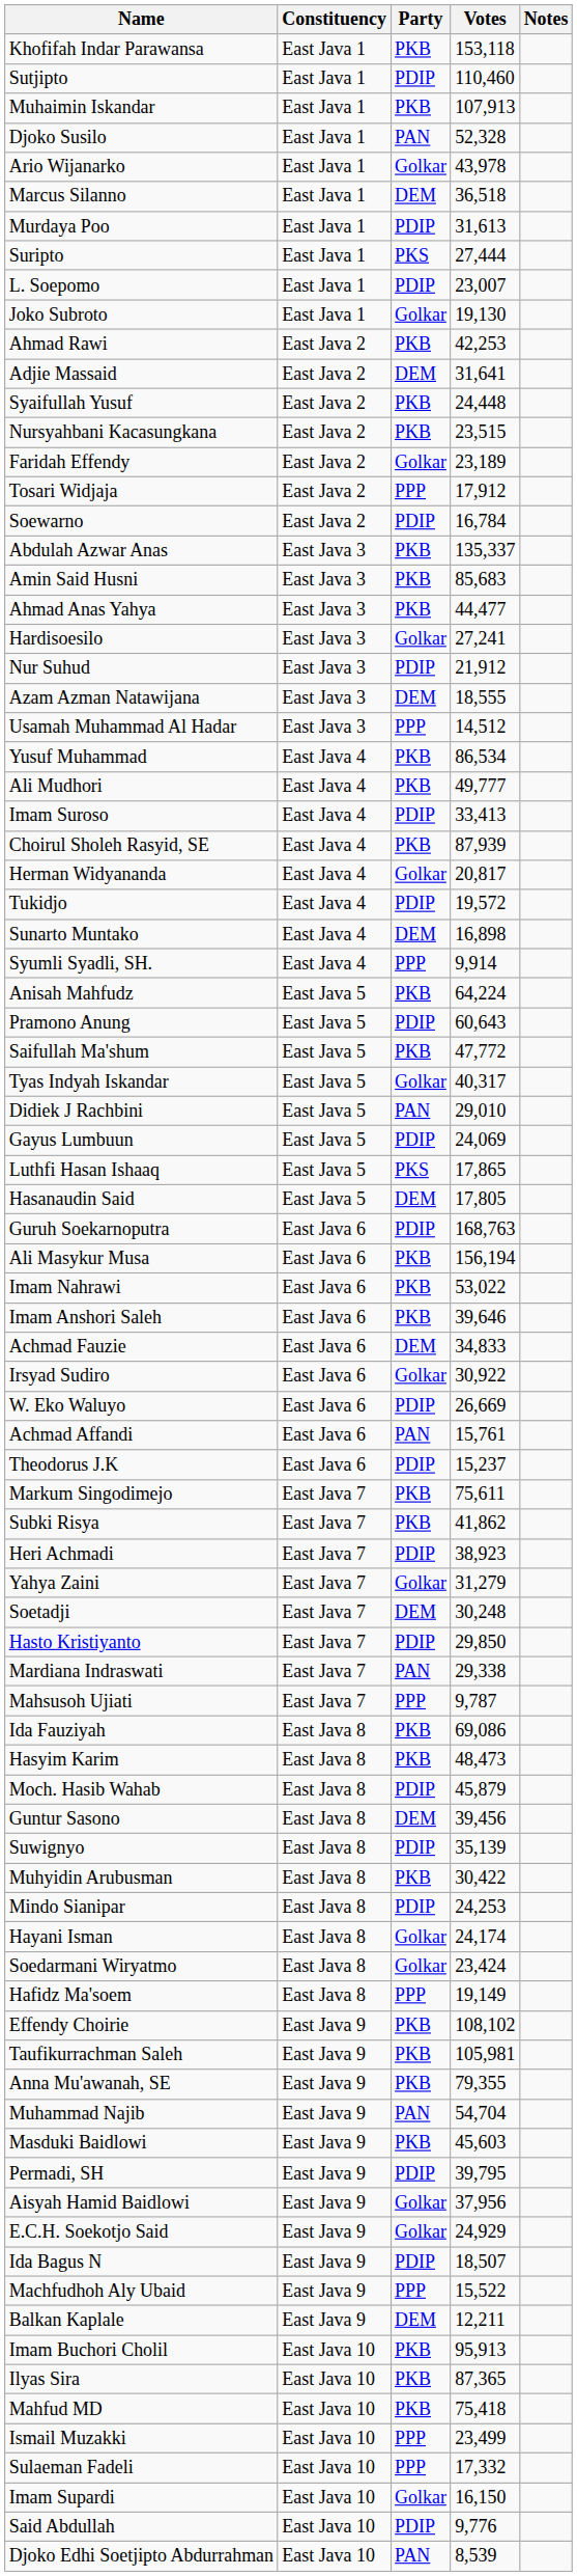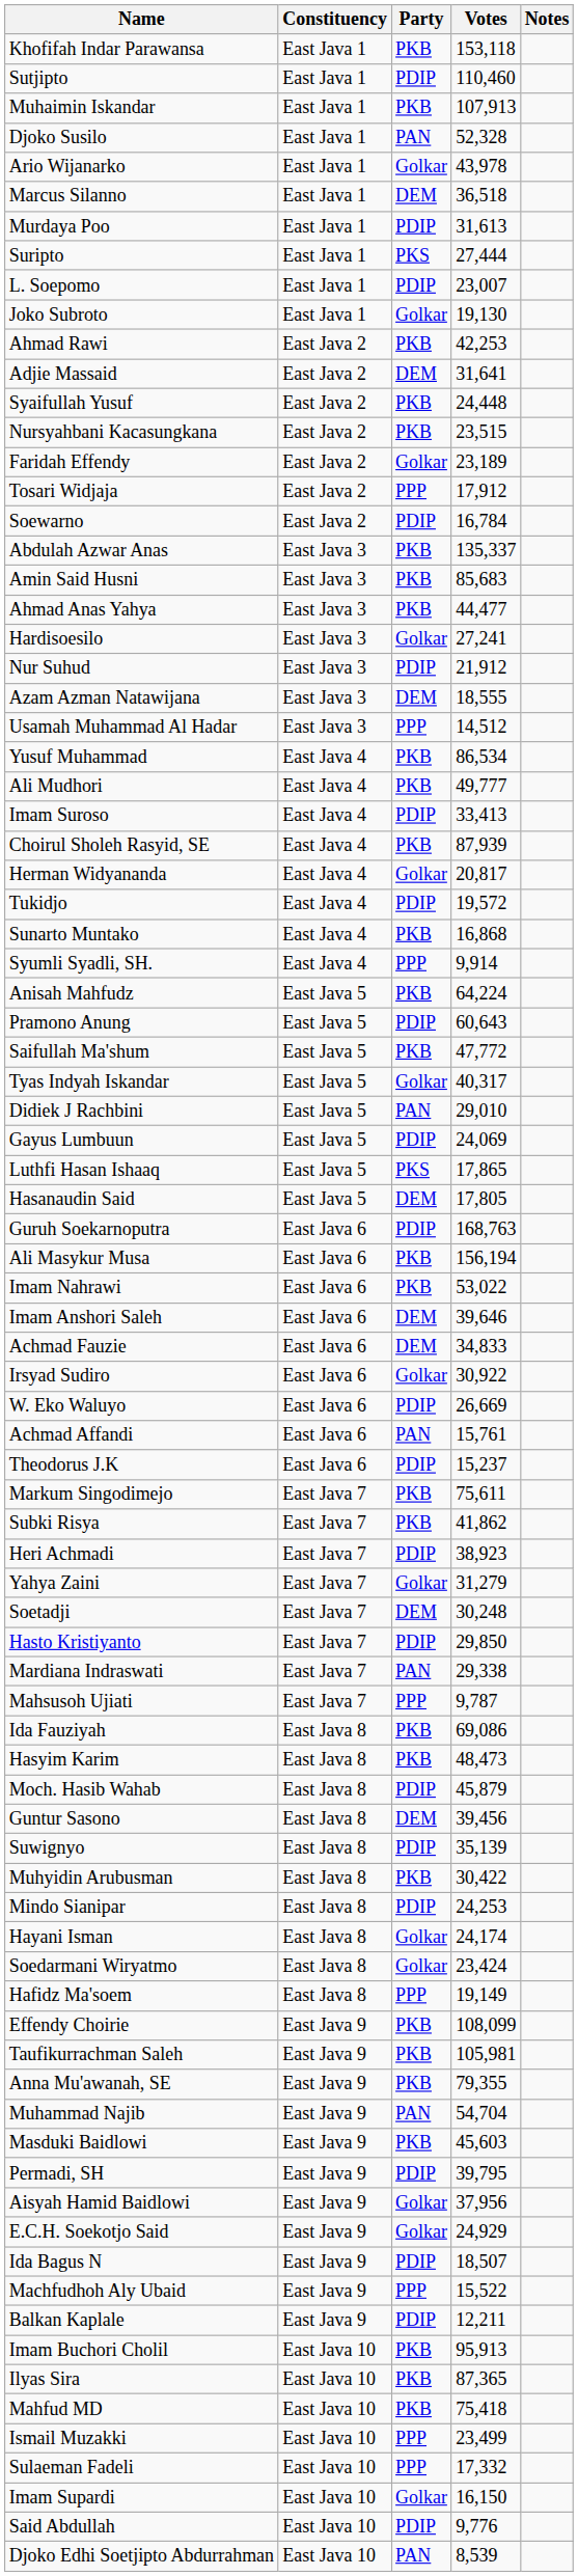 <table class="wikitable sortable">
 <tr>
 <th>Name</th>
 <th>Constituency</th>
 <th>Party</th>
 <th>Votes</th>
 <th>Notes</th>
 </tr>
 <tr>
 <td>Khofifah Indar Parawansa</td>
 <td>East Java 1</td>
 <td><a href='#'>PKB</a></td>
 <td>153,118</td>
 <td></td>
 </tr>
 <tr>
 <td>Sutjipto</td>
 <td>East Java 1</td>
 <td><a href='#'>PDIP</a></td>
 <td>110,460</td>
 <td></td>
 </tr>
 <tr>
 <td>Muhaimin Iskandar</td>
 <td>East Java 1</td>
 <td><a href='#'>PKB</a></td>
 <td>107,913</td>
 <td></td>
 </tr>
 <tr>
 <td>Djoko Susilo</td>
 <td>East Java 1</td>
 <td><a href='#'>PAN</a></td>
 <td>52,328</td>
 <td></td>
 </tr>
 <tr>
 <td>Ario Wijanarko</td>
 <td>East Java 1</td>
 <td><a href='#'>Golkar</a></td>
 <td>43,978</td>
 <td></td>
 </tr>
 <tr>
 <td>Marcus Silanno</td>
 <td>East Java 1</td>
 <td><a href='#'>DEM</a></td>
 <td>36,518</td>
 <td></td>
 </tr>
 <tr>
 <td>Murdaya Poo</td>
 <td>East Java 1</td>
 <td><a href='#'>PDIP</a></td>
 <td>31,613</td>
 <td></td>
 </tr>
 <tr>
 <td>Suripto</td>
 <td>East Java 1</td>
 <td><a href='#'>PKS</a></td>
 <td>27,444</td>
 <td></td>
 </tr>
 <tr>
 <td>L. Soepomo</td>
 <td>East Java 1</td>
 <td><a href='#'>PDIP</a></td>
 <td>23,007</td>
 <td></td>
 </tr>
 <tr>
 <td>Joko Subroto</td>
 <td>East Java 1</td>
 <td><a href='#'>Golkar</a></td>
 <td>19,130</td>
 <td></td>
 </tr>
 <tr>
 <td>Ahmad Rawi</td>
 <td>East Java 2</td>
 <td><a href='#'>PKB</a></td>
 <td>42,253</td>
 <td></td>
 </tr>
 <tr>
 <td>Adjie Massaid</td>
 <td>East Java 2</td>
 <td><a href='#'>DEM</a></td>
 <td>31,641</td>
 <td></td>
 </tr>
 <tr>
 <td>Syaifullah Yusuf</td>
 <td>East Java 2</td>
 <td><a href='#'>PKB</a></td>
 <td>24,448</td>
 <td></td>
 </tr>
 <tr>
 <td>Nursyahbani Kacasungkana</td>
 <td>East Java 2</td>
 <td><a href='#'>PKB</a></td>
 <td>23,515</td>
 <td></td>
 </tr>
 <tr>
 <td>Faridah Effendy</td>
 <td>East Java 2</td>
 <td><a href='#'>Golkar</a></td>
 <td>23,189</td>
 <td></td>
 </tr>
 <tr>
 <td>Tosari Widjaja</td>
 <td>East Java 2</td>
 <td><a href='#'>PPP</a></td>
 <td>17,912</td>
 <td></td>
 </tr>
 <tr>
 <td>Soewarno</td>
 <td>East Java 2</td>
 <td><a href='#'>PDIP</a></td>
 <td>16,784</td>
 <td></td>
 </tr>
 <tr>
 <td>Abdulah Azwar Anas</td>
 <td>East Java 3</td>
 <td><a href='#'>PKB</a></td>
 <td>135,337</td>
 <td></td>
 </tr>
 <tr>
 <td>Amin Said Husni</td>
 <td>East Java 3</td>
 <td><a href='#'>PKB</a></td>
 <td>85,683</td>
 <td></td>
 </tr>
 <tr>
 <td>Ahmad Anas Yahya</td>
 <td>East Java 3</td>
 <td><a href='#'>PKB</a></td>
 <td>44,477</td>
 <td></td>
 </tr>
 <tr>
 <td>Hardisoesilo</td>
 <td>East Java 3</td>
 <td><a href='#'>Golkar</a></td>
 <td>27,241</td>
 <td></td>
 </tr>
 <tr>
 <td>Nur Suhud</td>
 <td>East Java 3</td>
 <td><a href='#'>PDIP</a></td>
 <td>21,912</td>
 <td></td>
 </tr>
 <tr>
 <td>Azam Azman Natawijana</td>
 <td>East Java 3</td>
 <td><a href='#'>DEM</a></td>
 <td>18,555</td>
 <td></td>
 </tr>
 <tr>
 <td>Usamah Muhammad Al Hadar</td>
 <td>East Java 3</td>
 <td><a href='#'>PPP</a></td>
 <td>14,512</td>
 <td></td>
 </tr>
 <tr>
 <td>Yusuf Muhammad</td>
 <td>East Java 4</td>
 <td><a href='#'>PKB</a></td>
 <td>86,534</td>
 <td></td>
 </tr>
 <tr>
 <td>Ali Mudhori</td>
 <td>East Java 4</td>
 <td><a href='#'>PKB</a></td>
 <td>49,777</td>
 <td></td>
 </tr>
 <tr>
 <td>Imam Suroso</td>
 <td>East Java 4</td>
 <td><a href='#'>PDIP</a></td>
 <td>33,413</td>
 <td></td>
 </tr>
 <tr>
 <td>Choirul Sholeh Rasyid, SE</td>
 <td>East Java 4</td>
 <td><a href='#'>PKB</a></td>
 <td>87,939</td>
 <td></td>
 </tr>
 <tr>
 <td>Herman Widyananda</td>
 <td>East Java 4</td>
 <td><a href='#'>Golkar</a></td>
 <td>20,817</td>
 <td></td>
 </tr>
 <tr>
 <td>Tukidjo</td>
 <td>East Java 4</td>
 <td><a href='#'>PDIP</a></td>
 <td>19,572</td>
 <td></td>
 </tr>
 <tr>
 <td>Sunarto Muntako</td>
 <td>East Java 4</td>
-<td><a href='#'>DEM</a></td>
-<td>16,898</td>
+<td><a href='#'>PKB</a></td>
+<td>16,868</td>
 <td></td>
 </tr>
 <tr>
 <td>Syumli Syadli, SH.</td>
 <td>East Java 4</td>
 <td><a href='#'>PPP</a></td>
 <td>9,914</td>
 <td></td>
 </tr>
 <tr>
 <td>Anisah Mahfudz</td>
 <td>East Java 5</td>
 <td><a href='#'>PKB</a></td>
 <td>64,224</td>
 <td></td>
 </tr>
 <tr>
 <td>Pramono Anung</td>
 <td>East Java 5</td>
 <td><a href='#'>PDIP</a></td>
 <td>60,643</td>
 <td></td>
 </tr>
 <tr>
 <td>Saifullah Ma'shum</td>
 <td>East Java 5</td>
 <td><a href='#'>PKB</a></td>
 <td>47,772</td>
 <td></td>
 </tr>
 <tr>
 <td>Tyas Indyah Iskandar</td>
 <td>East Java 5</td>
 <td><a href='#'>Golkar</a></td>
 <td>40,317</td>
 <td></td>
 </tr>
 <tr>
 <td>Didiek J Rachbini</td>
 <td>East Java 5</td>
 <td><a href='#'>PAN</a></td>
 <td>29,010</td>
 <td></td>
 </tr>
 <tr>
 <td>Gayus Lumbuun</td>
 <td>East Java 5</td>
 <td><a href='#'>PDIP</a></td>
 <td>24,069</td>
 <td></td>
 </tr>
 <tr>
 <td>Luthfi Hasan Ishaaq</td>
 <td>East Java 5</td>
 <td><a href='#'>PKS</a></td>
 <td>17,865</td>
 <td></td>
 </tr>
 <tr>
 <td>Hasanaudin Said</td>
 <td>East Java 5</td>
 <td><a href='#'>DEM</a></td>
 <td>17,805</td>
 <td></td>
 </tr>
 <tr>
 <td>Guruh Soekarnoputra</td>
 <td>East Java 6</td>
 <td><a href='#'>PDIP</a></td>
 <td>168,763</td>
 <td></td>
 </tr>
 <tr>
 <td>Ali Masykur Musa</td>
 <td>East Java 6</td>
 <td><a href='#'>PKB</a></td>
 <td>156,194</td>
 <td></td>
 </tr>
 <tr>
 <td>Imam Nahrawi</td>
 <td>East Java 6</td>
 <td><a href='#'>PKB</a></td>
 <td>53,022</td>
 <td></td>
 </tr>
 <tr>
 <td>Imam Anshori Saleh</td>
 <td>East Java 6</td>
-<td><a href='#'>PKB</a></td>
+<td><a href='#'>DEM</a></td>
 <td>39,646</td>
 <td></td>
 </tr>
 <tr>
 <td>Achmad Fauzie</td>
 <td>East Java 6</td>
 <td><a href='#'>DEM</a></td>
 <td>34,833</td>
 <td></td>
 </tr>
 <tr>
 <td>Irsyad Sudiro</td>
 <td>East Java 6</td>
 <td><a href='#'>Golkar</a></td>
 <td>30,922</td>
 <td></td>
 </tr>
 <tr>
 <td>W. Eko Waluyo</td>
 <td>East Java 6</td>
 <td><a href='#'>PDIP</a></td>
 <td>26,669</td>
 <td></td>
 </tr>
 <tr>
 <td>Achmad Affandi</td>
 <td>East Java 6</td>
 <td><a href='#'>PAN</a></td>
 <td>15,761</td>
 <td></td>
 </tr>
 <tr>
 <td>Theodorus J.K</td>
 <td>East Java 6</td>
 <td><a href='#'>PDIP</a></td>
 <td>15,237</td>
 <td></td>
 </tr>
 <tr>
 <td>Markum Singodimejo</td>
 <td>East Java 7</td>
 <td><a href='#'>PKB</a></td>
 <td>75,611</td>
 <td></td>
 </tr>
 <tr>
 <td>Subki Risya</td>
 <td>East Java 7</td>
 <td><a href='#'>PKB</a></td>
 <td>41,862</td>
 <td></td>
 </tr>
 <tr>
 <td>Heri Achmadi</td>
 <td>East Java 7</td>
 <td><a href='#'>PDIP</a></td>
 <td>38,923</td>
 <td></td>
 </tr>
 <tr>
 <td>Yahya Zaini</td>
 <td>East Java 7</td>
 <td><a href='#'>Golkar</a></td>
 <td>31,279</td>
 <td></td>
 </tr>
 <tr>
 <td>Soetadji</td>
 <td>East Java 7</td>
 <td><a href='#'>DEM</a></td>
 <td>30,248</td>
 <td></td>
 </tr>
 <tr>
 <td><a href='#'>Hasto Kristiyanto</a></td>
 <td>East Java 7</td>
 <td><a href='#'>PDIP</a></td>
 <td>29,850</td>
 <td></td>
 </tr>
 <tr>
 <td>Mardiana Indraswati</td>
 <td>East Java 7</td>
 <td><a href='#'>PAN</a></td>
 <td>29,338</td>
 <td></td>
 </tr>
 <tr>
 <td>Mahsusoh Ujiati</td>
 <td>East Java 7</td>
 <td><a href='#'>PPP</a></td>
 <td>9,787</td>
 <td></td>
 </tr>
 <tr>
 <td>Ida Fauziyah</td>
 <td>East Java 8</td>
 <td><a href='#'>PKB</a></td>
 <td>69,086</td>
 <td></td>
 </tr>
 <tr>
 <td>Hasyim Karim</td>
 <td>East Java 8</td>
 <td><a href='#'>PKB</a></td>
 <td>48,473</td>
 <td></td>
 </tr>
 <tr>
 <td>Moch. Hasib Wahab</td>
 <td>East Java 8</td>
 <td><a href='#'>PDIP</a></td>
 <td>45,879</td>
 <td></td>
 </tr>
 <tr>
 <td>Guntur Sasono</td>
 <td>East Java 8</td>
 <td><a href='#'>DEM</a></td>
 <td>39,456</td>
 <td></td>
 </tr>
 <tr>
 <td>Suwignyo</td>
 <td>East Java 8</td>
 <td><a href='#'>PDIP</a></td>
 <td>35,139</td>
 <td></td>
 </tr>
 <tr>
 <td>Muhyidin Arubusman</td>
 <td>East Java 8</td>
 <td><a href='#'>PKB</a></td>
 <td>30,422</td>
 <td></td>
 </tr>
 <tr>
 <td>Mindo Sianipar</td>
 <td>East Java 8</td>
 <td><a href='#'>PDIP</a></td>
 <td>24,253</td>
 <td></td>
 </tr>
 <tr>
 <td>Hayani Isman</td>
 <td>East Java 8</td>
 <td><a href='#'>Golkar</a></td>
 <td>24,174</td>
 <td></td>
 </tr>
 <tr>
 <td>Soedarmani Wiryatmo</td>
 <td>East Java 8</td>
 <td><a href='#'>Golkar</a></td>
 <td>23,424</td>
 <td></td>
 </tr>
 <tr>
 <td>Hafidz Ma'soem</td>
 <td>East Java 8</td>
 <td><a href='#'>PPP</a></td>
 <td>19,149</td>
 <td></td>
 </tr>
 <tr>
 <td>Effendy Choirie</td>
 <td>East Java 9</td>
 <td><a href='#'>PKB</a></td>
-<td>108,102</td>
+<td>108,099</td>
 <td></td>
 </tr>
 <tr>
 <td>Taufikurrachman Saleh</td>
 <td>East Java 9</td>
 <td><a href='#'>PKB</a></td>
 <td>105,981</td>
 <td></td>
 </tr>
 <tr>
 <td>Anna Mu'awanah, SE</td>
 <td>East Java 9</td>
 <td><a href='#'>PKB</a></td>
 <td>79,355</td>
 <td></td>
 </tr>
 <tr>
 <td>Muhammad Najib</td>
 <td>East Java 9</td>
 <td><a href='#'>PAN</a></td>
 <td>54,704</td>
 <td></td>
 </tr>
 <tr>
 <td>Masduki Baidlowi</td>
 <td>East Java 9</td>
 <td><a href='#'>PKB</a></td>
 <td>45,603</td>
 <td></td>
 </tr>
 <tr>
 <td>Permadi, SH</td>
 <td>East Java 9</td>
 <td><a href='#'>PDIP</a></td>
 <td>39,795</td>
 <td></td>
 </tr>
 <tr>
 <td>Aisyah Hamid Baidlowi</td>
 <td>East Java 9</td>
 <td><a href='#'>Golkar</a></td>
 <td>37,956</td>
 <td></td>
 </tr>
 <tr>
 <td>E.C.H. Soekotjo Said</td>
 <td>East Java 9</td>
 <td><a href='#'>Golkar</a></td>
 <td>24,929</td>
 <td></td>
 </tr>
 <tr>
 <td>Ida Bagus N</td>
 <td>East Java 9</td>
 <td><a href='#'>PDIP</a></td>
 <td>18,507</td>
 <td></td>
 </tr>
 <tr>
 <td>Machfudhoh Aly Ubaid</td>
 <td>East Java 9</td>
 <td><a href='#'>PPP</a></td>
 <td>15,522</td>
 <td></td>
 </tr>
 <tr>
 <td>Balkan Kaplale</td>
 <td>East Java 9</td>
-<td><a href='#'>DEM</a></td>
+<td><a href='#'>PDIP</a></td>
 <td>12,211</td>
 <td></td>
 </tr>
 <tr>
 <td>Imam Buchori Cholil</td>
 <td>East Java 10</td>
 <td><a href='#'>PKB</a></td>
 <td>95,913</td>
 <td></td>
 </tr>
 <tr>
 <td>Ilyas Sira</td>
 <td>East Java 10</td>
 <td><a href='#'>PKB</a></td>
 <td>87,365</td>
 <td></td>
 </tr>
 <tr>
 <td>Mahfud MD</td>
 <td>East Java 10</td>
 <td><a href='#'>PKB</a></td>
 <td>75,418</td>
 <td></td>
 </tr>
 <tr>
 <td>Ismail Muzakki</td>
 <td>East Java 10</td>
 <td><a href='#'>PPP</a></td>
 <td>23,499</td>
 <td></td>
 </tr>
 <tr>
 <td>Sulaeman Fadeli</td>
 <td>East Java 10</td>
 <td><a href='#'>PPP</a></td>
 <td>17,332</td>
 <td></td>
 </tr>
 <tr>
 <td>Imam Supardi</td>
 <td>East Java 10</td>
 <td><a href='#'>Golkar</a></td>
 <td>16,150</td>
 <td></td>
 </tr>
 <tr>
 <td>Said Abdullah</td>
 <td>East Java 10</td>
 <td><a href='#'>PDIP</a></td>
 <td>9,776</td>
 <td></td>
 </tr>
 <tr>
 <td>Djoko Edhi Soetjipto Abdurrahman</td>
 <td>East Java 10</td>
 <td><a href='#'>PAN</a></td>
 <td>8,539</td>
 <td></td>
 </tr>
 </table>
